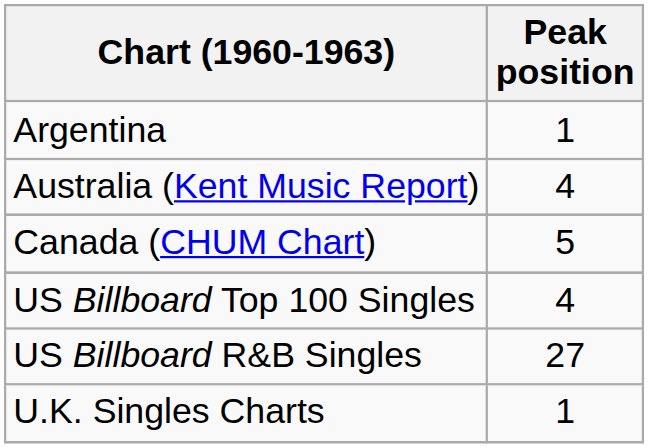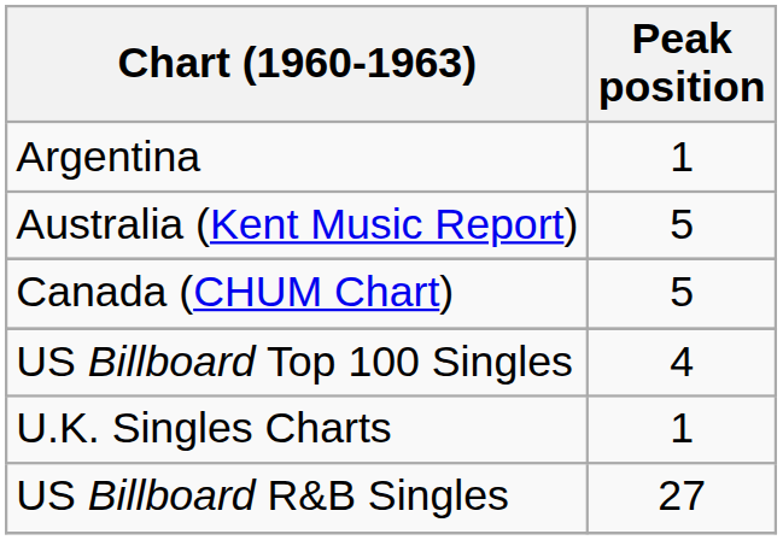 <table class="wikitable sortable">
 <tr>
 <th>Chart (1960-1963)</th>
 <th>Peak<br>position</th>
 </tr>
 <tr>
 <td>Argentina<br></td>
 <td align="center">1</td>
 </tr>
 <tr>
 <td>Australia (<a href='#'>Kent Music Report</a>)</td>
-<td align="center">4</td>
+<td align="center">5</td>
 </tr>
 <tr>
 </tr>
 <tr>
 </tr>
 <tr>
 <td>Canada (<a href='#'>CHUM Chart</a>)</td>
 <td align="center">5</td>
 </tr>
 <tr>
 </tr>
 <tr>
 </tr>
 <tr>
 <td>US <em>Billboard</em> Top 100 Singles</td>
 <td align="center">4</td>
 </tr>
 <tr>
+<td>U.K.  Singles Charts</td>
+<td align="center">1</td>
+</tr>
+<tr>
 <td>US <em>Billboard</em> R&B Singles</td>
 <td align="center">27</td>
 </tr>
 <tr>
-<td>U.K.  Singles Charts</td>
-<td align="center">1</td>
-</tr>
-<tr>
 </tr>
 </table>
